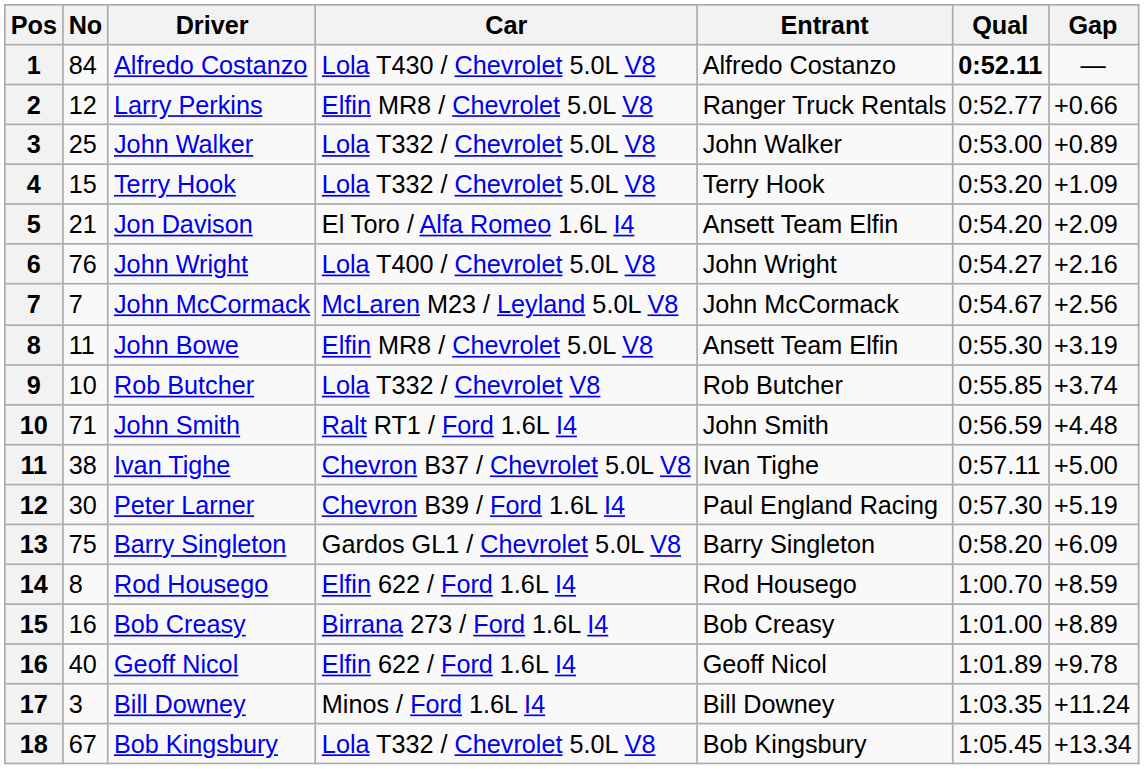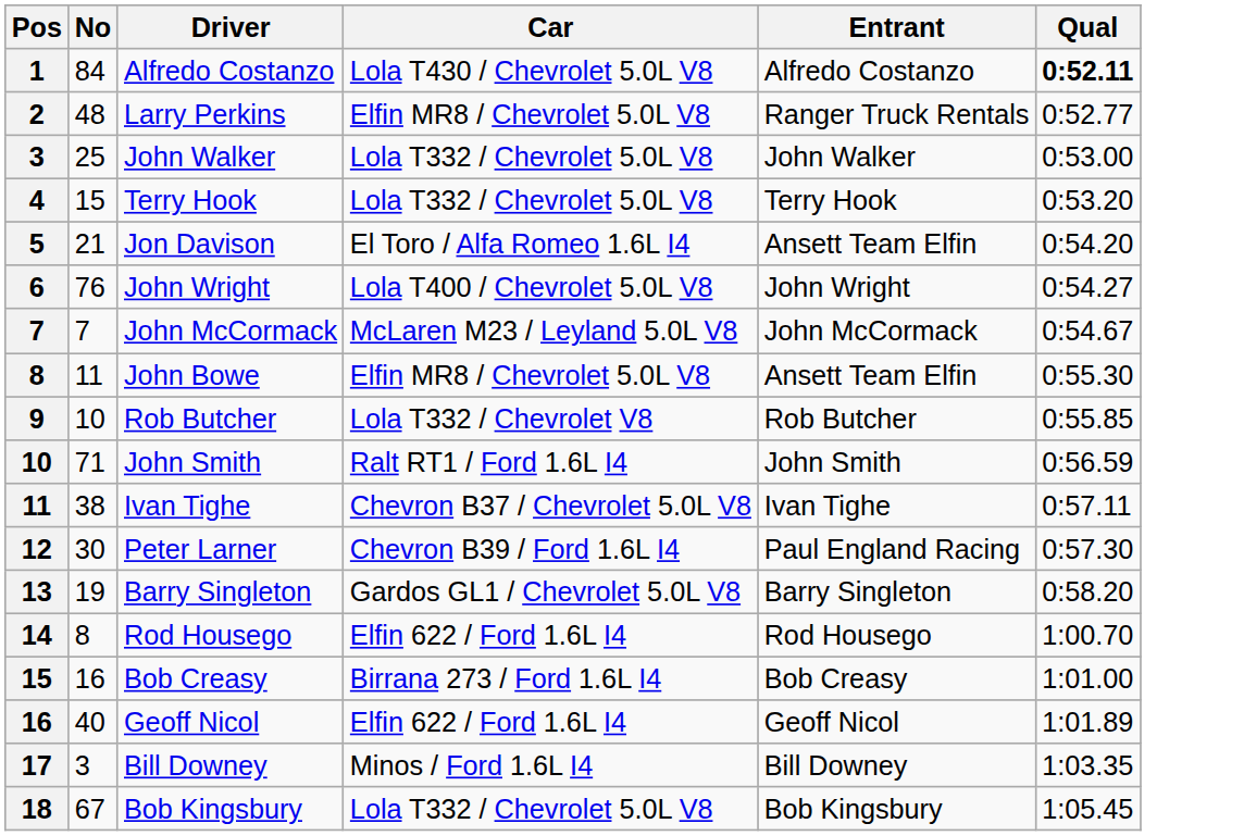 <table class="wikitable sortable" style="font-size: 95%;">
 <tr>
 <th>Pos</th>
 <th>No</th>
 <th>Driver</th>
 <th>Car</th>
 <th>Entrant</th>
 <th>Qual</th>
-<th>Gap</th>
 </tr>
 <tr>
 <th>1</th>
 <td>84</td>
 <td> <a href='#'>Alfredo Costanzo</a></td>
 <td><a href='#'>Lola</a> T430 / <a href='#'>Chevrolet</a> 5.0L <a href='#'>V8</a></td>
 <td>Alfredo Costanzo</td>
 <td><strong>0:52.11</strong></td>
-<td align="center">—</td>
 </tr>
 <tr>
 <th>2</th>
-<td>12</td>
+<td>48</td>
 <td> <a href='#'>Larry Perkins</a></td>
 <td><a href='#'>Elfin</a> MR8 / <a href='#'>Chevrolet</a> 5.0L <a href='#'>V8</a></td>
 <td>Ranger Truck Rentals</td>
 <td>0:52.77</td>
-<td>+0.66</td>
 </tr>
 <tr>
 <th>3</th>
 <td>25</td>
 <td> <a href='#'>John Walker</a></td>
 <td><a href='#'>Lola</a> T332 / <a href='#'>Chevrolet</a> 5.0L <a href='#'>V8</a></td>
 <td>John Walker</td>
 <td>0:53.00</td>
-<td>+0.89</td>
 </tr>
 <tr>
 <th>4</th>
 <td>15</td>
 <td> <a href='#'>Terry Hook</a></td>
 <td><a href='#'>Lola</a> T332 / <a href='#'>Chevrolet</a> 5.0L <a href='#'>V8</a></td>
 <td>Terry Hook</td>
 <td>0:53.20</td>
-<td>+1.09</td>
 </tr>
 <tr>
 <th>5</th>
 <td>21</td>
 <td> <a href='#'>Jon Davison</a></td>
 <td>El Toro / <a href='#'>Alfa Romeo</a> 1.6L <a href='#'>I4</a></td>
 <td>Ansett Team Elfin</td>
 <td>0:54.20</td>
-<td>+2.09</td>
 </tr>
 <tr>
 <th>6</th>
 <td>76</td>
 <td> <a href='#'>John Wright</a></td>
 <td><a href='#'>Lola</a> T400 / <a href='#'>Chevrolet</a> 5.0L <a href='#'>V8</a></td>
 <td>John Wright</td>
 <td>0:54.27</td>
-<td>+2.16</td>
 </tr>
 <tr>
 <th>7</th>
 <td>7</td>
 <td> <a href='#'>John McCormack</a></td>
 <td><a href='#'>McLaren</a> M23 / <a href='#'>Leyland</a> 5.0L <a href='#'>V8</a></td>
 <td>John McCormack</td>
 <td>0:54.67</td>
-<td>+2.56</td>
 </tr>
 <tr>
 <th>8</th>
 <td>11</td>
 <td> <a href='#'>John Bowe</a></td>
 <td><a href='#'>Elfin</a> MR8 / <a href='#'>Chevrolet</a> 5.0L <a href='#'>V8</a></td>
 <td>Ansett Team Elfin</td>
 <td>0:55.30</td>
-<td>+3.19</td>
 </tr>
 <tr>
 <th>9</th>
 <td>10</td>
 <td> <a href='#'>Rob Butcher</a></td>
 <td><a href='#'>Lola</a> T332 / <a href='#'>Chevrolet</a> <a href='#'>V8</a></td>
 <td>Rob Butcher</td>
 <td>0:55.85</td>
-<td>+3.74</td>
 </tr>
 <tr>
 <th>10</th>
 <td>71</td>
 <td> <a href='#'>John Smith</a></td>
 <td><a href='#'>Ralt</a> RT1 / <a href='#'>Ford</a> 1.6L <a href='#'>I4</a></td>
 <td>John Smith</td>
 <td>0:56.59</td>
-<td>+4.48</td>
 </tr>
 <tr>
 <th>11</th>
 <td>38</td>
 <td> <a href='#'>Ivan Tighe</a></td>
 <td><a href='#'>Chevron</a> B37 / <a href='#'>Chevrolet</a> 5.0L <a href='#'>V8</a></td>
 <td>Ivan Tighe</td>
 <td>0:57.11</td>
-<td>+5.00</td>
 </tr>
 <tr>
 <th>12</th>
 <td>30</td>
 <td> <a href='#'>Peter Larner</a></td>
 <td><a href='#'>Chevron</a> B39 / <a href='#'>Ford</a> 1.6L <a href='#'>I4</a></td>
 <td>Paul England Racing</td>
 <td>0:57.30</td>
-<td>+5.19</td>
 </tr>
 <tr>
 <th>13</th>
-<td>75</td>
+<td>19</td>
 <td> <a href='#'>Barry Singleton</a></td>
 <td>Gardos GL1 / <a href='#'>Chevrolet</a> 5.0L <a href='#'>V8</a></td>
 <td>Barry Singleton</td>
 <td>0:58.20</td>
-<td>+6.09</td>
 </tr>
 <tr>
 <th>14</th>
 <td>8</td>
 <td> <a href='#'>Rod Housego</a></td>
 <td><a href='#'>Elfin</a> 622 / <a href='#'>Ford</a> 1.6L <a href='#'>I4</a></td>
 <td>Rod Housego</td>
 <td>1:00.70</td>
-<td>+8.59</td>
 </tr>
 <tr>
 <th>15</th>
 <td>16</td>
 <td> <a href='#'>Bob Creasy</a></td>
 <td><a href='#'>Birrana</a> 273 / <a href='#'>Ford</a> 1.6L <a href='#'>I4</a></td>
 <td>Bob Creasy</td>
 <td>1:01.00</td>
-<td>+8.89</td>
 </tr>
 <tr>
 <th>16</th>
 <td>40</td>
 <td> <a href='#'>Geoff Nicol</a></td>
 <td><a href='#'>Elfin</a> 622 / <a href='#'>Ford</a> 1.6L <a href='#'>I4</a></td>
 <td>Geoff Nicol</td>
 <td>1:01.89</td>
-<td>+9.78</td>
 </tr>
 <tr>
 <th>17</th>
 <td>3</td>
 <td> <a href='#'>Bill Downey</a></td>
 <td>Minos / <a href='#'>Ford</a> 1.6L <a href='#'>I4</a></td>
 <td>Bill Downey</td>
 <td>1:03.35</td>
-<td>+11.24</td>
 </tr>
 <tr>
 <th>18</th>
 <td>67</td>
 <td> <a href='#'>Bob Kingsbury</a></td>
 <td><a href='#'>Lola</a> T332 / <a href='#'>Chevrolet</a> 5.0L <a href='#'>V8</a></td>
 <td>Bob Kingsbury</td>
 <td>1:05.45</td>
-<td>+13.34</td>
 </tr>
 </table>
